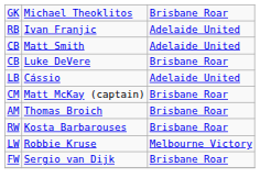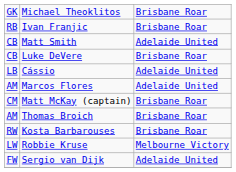 <table class="wikitable">
 <tr>
 <td><a href='#'>GK</a></td>
 <td> <a href='#'>Michael Theoklitos</a></td>
 <td><a href='#'>Brisbane Roar</a></td>
 </tr>
 <tr>
 <td><a href='#'>RB</a></td>
 <td> <a href='#'>Ivan Franjic</a></td>
-<td><a href='#'>Adelaide United</a></td>
+<td><a href='#'>Brisbane Roar</a></td>
 </tr>
 <tr>
 <td><a href='#'>CB</a></td>
 <td> <a href='#'>Matt Smith</a></td>
 <td><a href='#'>Adelaide United</a></td>
 </tr>
 <tr>
 <td><a href='#'>CB</a></td>
 <td> <a href='#'>Luke DeVere</a></td>
 <td><a href='#'>Brisbane Roar</a></td>
 </tr>
 <tr>
 <td><a href='#'>LB</a></td>
 <td> <a href='#'>Cássio</a></td>
+<td><a href='#'>Adelaide United</a></td>
+</tr>
+<tr>
+<td><a href='#'>AM</a></td>
+<td> <a href='#'>Marcos Flores</a></td>
 <td><a href='#'>Adelaide United</a></td>
 </tr>
 <tr>
 <td><a href='#'>CM</a></td>
 <td> <a href='#'>Matt McKay</a> (captain)</td>
 <td><a href='#'>Brisbane Roar</a></td>
 </tr>
 <tr>
 <td><a href='#'>AM</a></td>
 <td> <a href='#'>Thomas Broich</a></td>
 <td><a href='#'>Brisbane Roar</a></td>
 </tr>
 <tr>
 <td><a href='#'>RW</a></td>
 <td> <a href='#'>Kosta Barbarouses</a></td>
 <td><a href='#'>Brisbane Roar</a></td>
 </tr>
 <tr>
 <td><a href='#'>LW</a></td>
 <td> <a href='#'>Robbie Kruse</a></td>
 <td><a href='#'>Melbourne Victory</a></td>
 </tr>
 <tr>
 <td><a href='#'>FW</a></td>
 <td> <a href='#'>Sergio van Dijk</a></td>
-<td><a href='#'>Brisbane Roar</a></td>
+<td><a href='#'>Adelaide United</a></td>
 </tr>
 <tr>
 </tr>
 </table>
